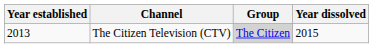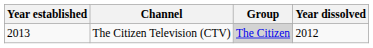 <table class="wikitable" style="font-size: 90%">
 <tr>
 <th>Year established</th>
 <th>Channel</th>
 <th>Group</th>
 <th>Year dissolved</th>
 </tr>
 <tr>
 <td>2013</td>
 <td>The Citizen Television (CTV)</td>
 <td style="background: lightgrey;"><a href='#'>The Citizen</a></td>
-<td>2015</td>
+<td>2012</td>
 </tr>
 </table>
